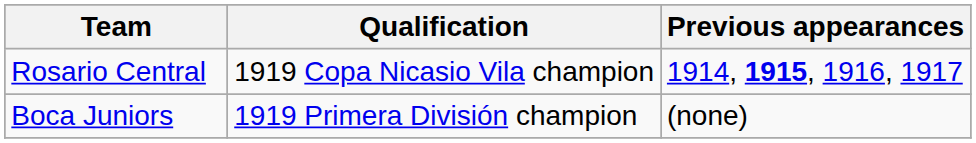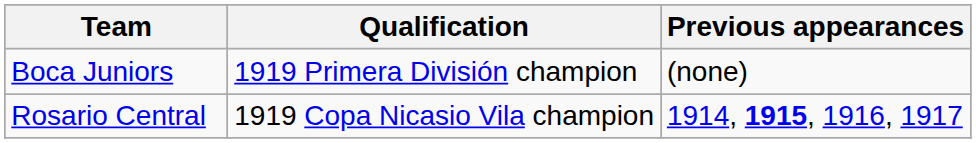 <table class="wikitable">
 <tr>
 <th width=120px>Team</th>
 <th width= px>Qualification</th>
 <th width= px>Previous appearances</th>
 </tr>
 <tr>
+<td><a href='#'>Boca Juniors</a></td>
+<td><a href='#'>1919 Primera División</a> champion</td>
+<td>(none)</td>
+</tr>
+<tr>
 <td><a href='#'>Rosario Central</a></td>
 <td>1919 <a href='#'>Copa Nicasio Vila</a> champion</td>
 <td><a href='#'>1914</a>, <strong><a href='#'>1915</a></strong>, <a href='#'>1916</a>, <a href='#'>1917</a></td>
 </tr>
-<tr>
-<td><a href='#'>Boca Juniors</a></td>
-<td><a href='#'>1919 Primera División</a> champion</td>
-<td>(none)</td>
-</tr>
 </table>
